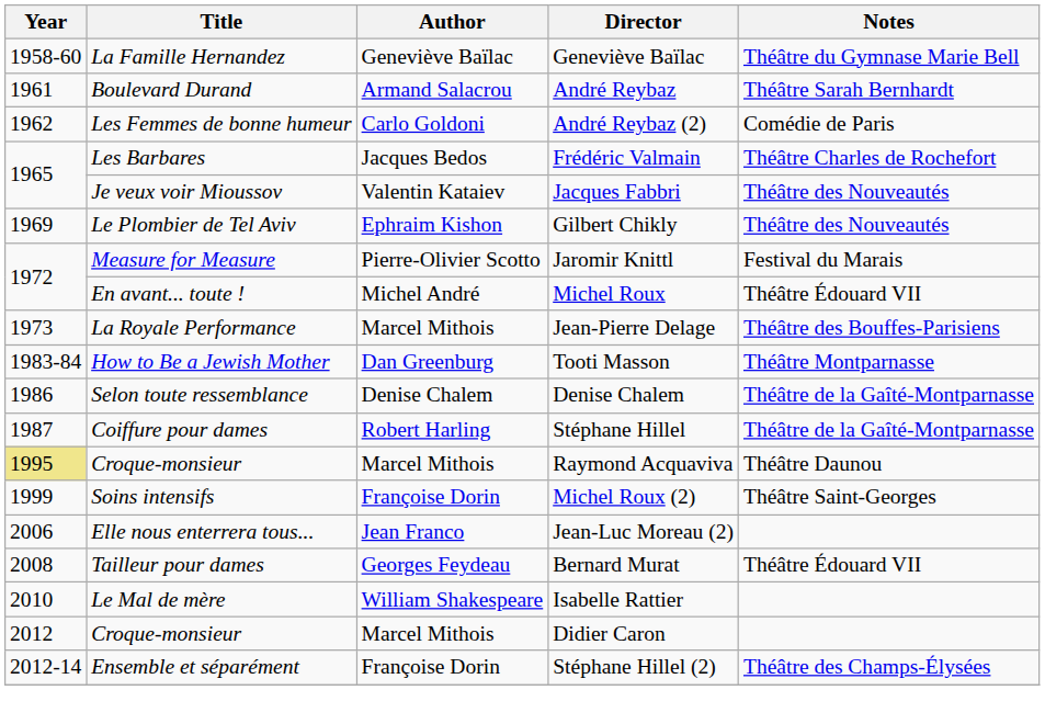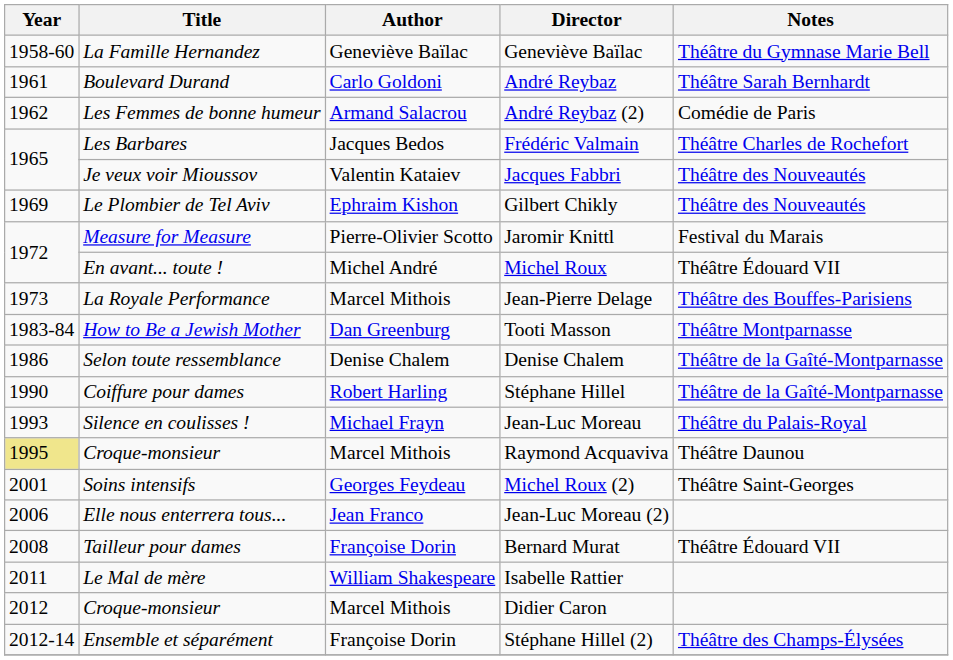 <table class="wikitable">
 <tr>
 <th>Year</th>
 <th>Title</th>
 <th>Author</th>
 <th>Director</th>
 <th>Notes</th>
 </tr>
 <tr>
 <td>1958-60</td>
 <td><em>La Famille Hernandez</em></td>
 <td>Geneviève Baïlac</td>
 <td>Geneviève Baïlac</td>
 <td><a href='#'>Théâtre du Gymnase Marie Bell</a></td>
 </tr>
 <tr>
 <td>1961</td>
 <td><em>Boulevard Durand</em></td>
-<td><a href='#'>Armand Salacrou</a></td>
+<td><a href='#'>Carlo Goldoni</a></td>
 <td><a href='#'>André Reybaz</a></td>
 <td><a href='#'>Théâtre Sarah Bernhardt</a></td>
 </tr>
 <tr>
 <td>1962</td>
 <td><em>Les Femmes de bonne humeur</em></td>
-<td><a href='#'>Carlo Goldoni</a></td>
+<td><a href='#'>Armand Salacrou</a></td>
 <td><a href='#'>André Reybaz</a> (2)</td>
 <td>Comédie de Paris</td>
 </tr>
 <tr>
 <td rowspan=2>1965</td>
 <td><em>Les Barbares</em></td>
 <td>Jacques Bedos</td>
 <td><a href='#'>Frédéric Valmain</a></td>
 <td><a href='#'>Théâtre Charles de Rochefort</a></td>
 </tr>
 <tr>
 <td><em>Je veux voir Mioussov</em></td>
 <td>Valentin Kataiev</td>
 <td><a href='#'>Jacques Fabbri</a></td>
 <td><a href='#'>Théâtre des Nouveautés</a></td>
 </tr>
 <tr>
 <td>1969</td>
 <td><em>Le Plombier de Tel Aviv</em></td>
 <td><a href='#'>Ephraim Kishon</a></td>
 <td>Gilbert Chikly</td>
 <td><a href='#'>Théâtre des Nouveautés</a></td>
 </tr>
 <tr>
 <td rowspan=2>1972</td>
 <td><em><a href='#'>Measure for Measure</a></em></td>
 <td>Pierre-Olivier Scotto</td>
 <td>Jaromir Knittl</td>
 <td>Festival du Marais</td>
 </tr>
 <tr>
 <td><em>En avant... toute !</em></td>
 <td>Michel André</td>
 <td><a href='#'>Michel Roux</a></td>
 <td>Théâtre Édouard VII</td>
 </tr>
 <tr>
 <td>1973</td>
 <td><em>La Royale Performance</em></td>
 <td>Marcel Mithois</td>
 <td>Jean-Pierre Delage</td>
 <td><a href='#'>Théâtre des Bouffes-Parisiens</a></td>
 </tr>
 <tr>
 <td>1983-84</td>
 <td><em><a href='#'>How to Be a Jewish Mother</a></em></td>
 <td><a href='#'>Dan Greenburg</a></td>
 <td>Tooti Masson</td>
 <td><a href='#'>Théâtre Montparnasse</a></td>
 </tr>
 <tr>
 <td>1986</td>
 <td><em>Selon toute ressemblance</em></td>
 <td>Denise Chalem</td>
 <td>Denise Chalem</td>
 <td><a href='#'>Théâtre de la Gaîté-Montparnasse</a></td>
 </tr>
 <tr>
-<td>1987</td>
+<td>1990</td>
 <td><em>Coiffure pour dames</em></td>
 <td><a href='#'>Robert Harling</a></td>
 <td>Stéphane Hillel</td>
 <td><a href='#'>Théâtre de la Gaîté-Montparnasse</a></td>
+</tr>
+<tr>
+<td>1993</td>
+<td><em>Silence en coulisses !</em></td>
+<td><a href='#'>Michael Frayn</a></td>
+<td>Jean-Luc Moreau</td>
+<td><a href='#'>Théâtre du Palais-Royal</a></td>
 </tr>
 <tr>
 <td style="background: khaki;">1995</td>
 <td><em>Croque-monsieur</em></td>
 <td>Marcel Mithois</td>
 <td>Raymond Acquaviva</td>
 <td>Théâtre Daunou</td>
 </tr>
 <tr>
-<td>1999</td>
+<td>2001</td>
 <td><em>Soins intensifs</em></td>
-<td><a href='#'>Françoise Dorin</a></td>
+<td><a href='#'>Georges Feydeau</a></td>
 <td><a href='#'>Michel Roux</a> (2)</td>
 <td>Théâtre Saint-Georges</td>
 </tr>
 <tr>
 <td>2006</td>
 <td><em>Elle nous enterrera tous...</em></td>
 <td><a href='#'>Jean Franco</a></td>
 <td>Jean-Luc Moreau (2)</td>
 <td></td>
 </tr>
 <tr>
 <td>2008</td>
 <td><em>Tailleur pour dames</em></td>
-<td><a href='#'>Georges Feydeau</a></td>
+<td><a href='#'>Françoise Dorin</a></td>
 <td>Bernard Murat</td>
 <td>Théâtre Édouard VII</td>
 </tr>
 <tr>
-<td>2010</td>
+<td>2011</td>
 <td><em>Le Mal de mère</em></td>
 <td><a href='#'>William Shakespeare</a></td>
 <td>Isabelle Rattier</td>
 <td></td>
 </tr>
 <tr>
 <td>2012</td>
 <td><em>Croque-monsieur</em></td>
 <td>Marcel Mithois</td>
 <td>Didier Caron</td>
 <td></td>
 </tr>
 <tr>
 <td>2012-14</td>
 <td><em>Ensemble et séparément</em></td>
 <td>Françoise Dorin</td>
 <td>Stéphane Hillel (2)</td>
 <td><a href='#'>Théâtre des Champs-Élysées</a></td>
 </tr>
 <tr>
 </tr>
 </table>
